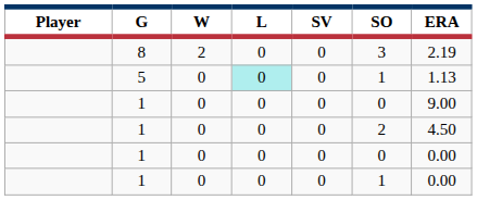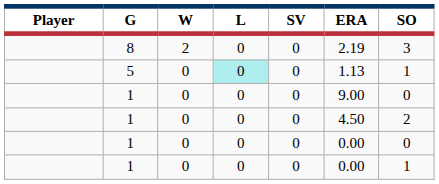 <table class="wikitable sortable">
 <tr>
 <th style="background:#FFFFFF; border-top:#023465 5px solid; border-bottom:#ba313c 5px solid;" width="16%">Player</th>
 <th style="background:#FFFFFF; border-top:#023465 5px solid; border-bottom:#ba313c 5px solid;" width="9%">G</th>
 <th style="background:#FFFFFF; border-top:#023465 5px solid; border-bottom:#ba313c 5px solid;" width="9%">W</th>
 <th style="background:#FFFFFF; border-top:#023465 5px solid; border-bottom:#ba313c 5px solid;" width="9%">L</th>
 <th style="background:#FFFFFF; border-top:#023465 5px solid; border-bottom:#ba313c 5px solid;" width="9%">SV</th>
+<th style="background:#FFFFFF; border-top:#023465 5px solid; border-bottom:#ba313c 5px solid;" width="9%">ERA</th>
 <th style="background:#FFFFFF; border-top:#023465 5px solid; border-bottom:#ba313c 5px solid;" width="9%">SO</th>
-<th style="background:#FFFFFF; border-top:#023465 5px solid; border-bottom:#ba313c 5px solid;" width="9%">ERA</th>
 </tr>
 <tr align="center">
 <td></td>
 <td>8</td>
 <td>2</td>
 <td>0</td>
 <td>0</td>
+<td>2.19</td>
 <td>3</td>
-<td>2.19</td>
 </tr>
 <tr align="center">
 <td></td>
 <td>5</td>
 <td>0</td>
 <td style="background: paleturquoise;">0</td>
 <td>0</td>
+<td>1.13</td>
 <td>1</td>
-<td>1.13</td>
 </tr>
 <tr align="center">
 <td></td>
 <td>1</td>
 <td>0</td>
 <td>0</td>
 <td>0</td>
+<td>9.00</td>
 <td>0</td>
-<td>9.00</td>
 </tr>
 <tr align="center">
 <td></td>
 <td>1</td>
 <td>0</td>
 <td>0</td>
 <td>0</td>
+<td>4.50</td>
 <td>2</td>
-<td>4.50</td>
 </tr>
 <tr align="center">
 <td></td>
 <td>1</td>
 <td>0</td>
 <td>0</td>
 <td>0</td>
+<td>0.00</td>
 <td>0</td>
-<td>0.00</td>
 </tr>
 <tr align="center">
 <td></td>
 <td>1</td>
 <td>0</td>
 <td>0</td>
 <td>0</td>
+<td>0.00</td>
 <td>1</td>
-<td>0.00</td>
 </tr>
 </table>
